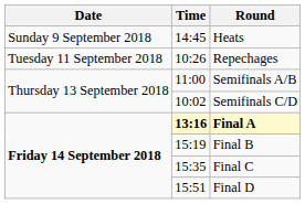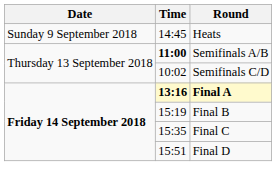 <table class="wikitable">
 <tr>
 <th>Date</th>
 <th>Time</th>
 <th>Round</th>
 </tr>
 <tr>
 <td>Sunday 9 September 2018</td>
 <td>14:45</td>
 <td>Heats</td>
 </tr>
 <tr>
-<td>Tuesday 11 September 2018</td>
-<td>10:26</td>
-<td>Repechages</td>
-</tr>
-<tr>
 <td rowspan=2>Thursday 13 September 2018</td>
-<td>11:00</td>
+<td><strong>11:00</strong></td>
 <td>Semifinals A/B</td>
 </tr>
 <tr>
 <td>10:02</td>
 <td>Semifinals C/D</td>
 </tr>
 <tr>
 <td rowspan=4><strong>Friday 14 September 2018</strong></td>
 <td style=background:lemonchiffon><strong>13:16</strong></td>
 <td style=background:lemonchiffon><strong>Final A</strong></td>
 </tr>
 <tr>
 <td>15:19</td>
 <td>Final B</td>
 </tr>
 <tr>
 <td>15:35</td>
 <td>Final C</td>
 </tr>
 <tr>
 <td>15:51</td>
 <td>Final D</td>
 </tr>
 </table>
